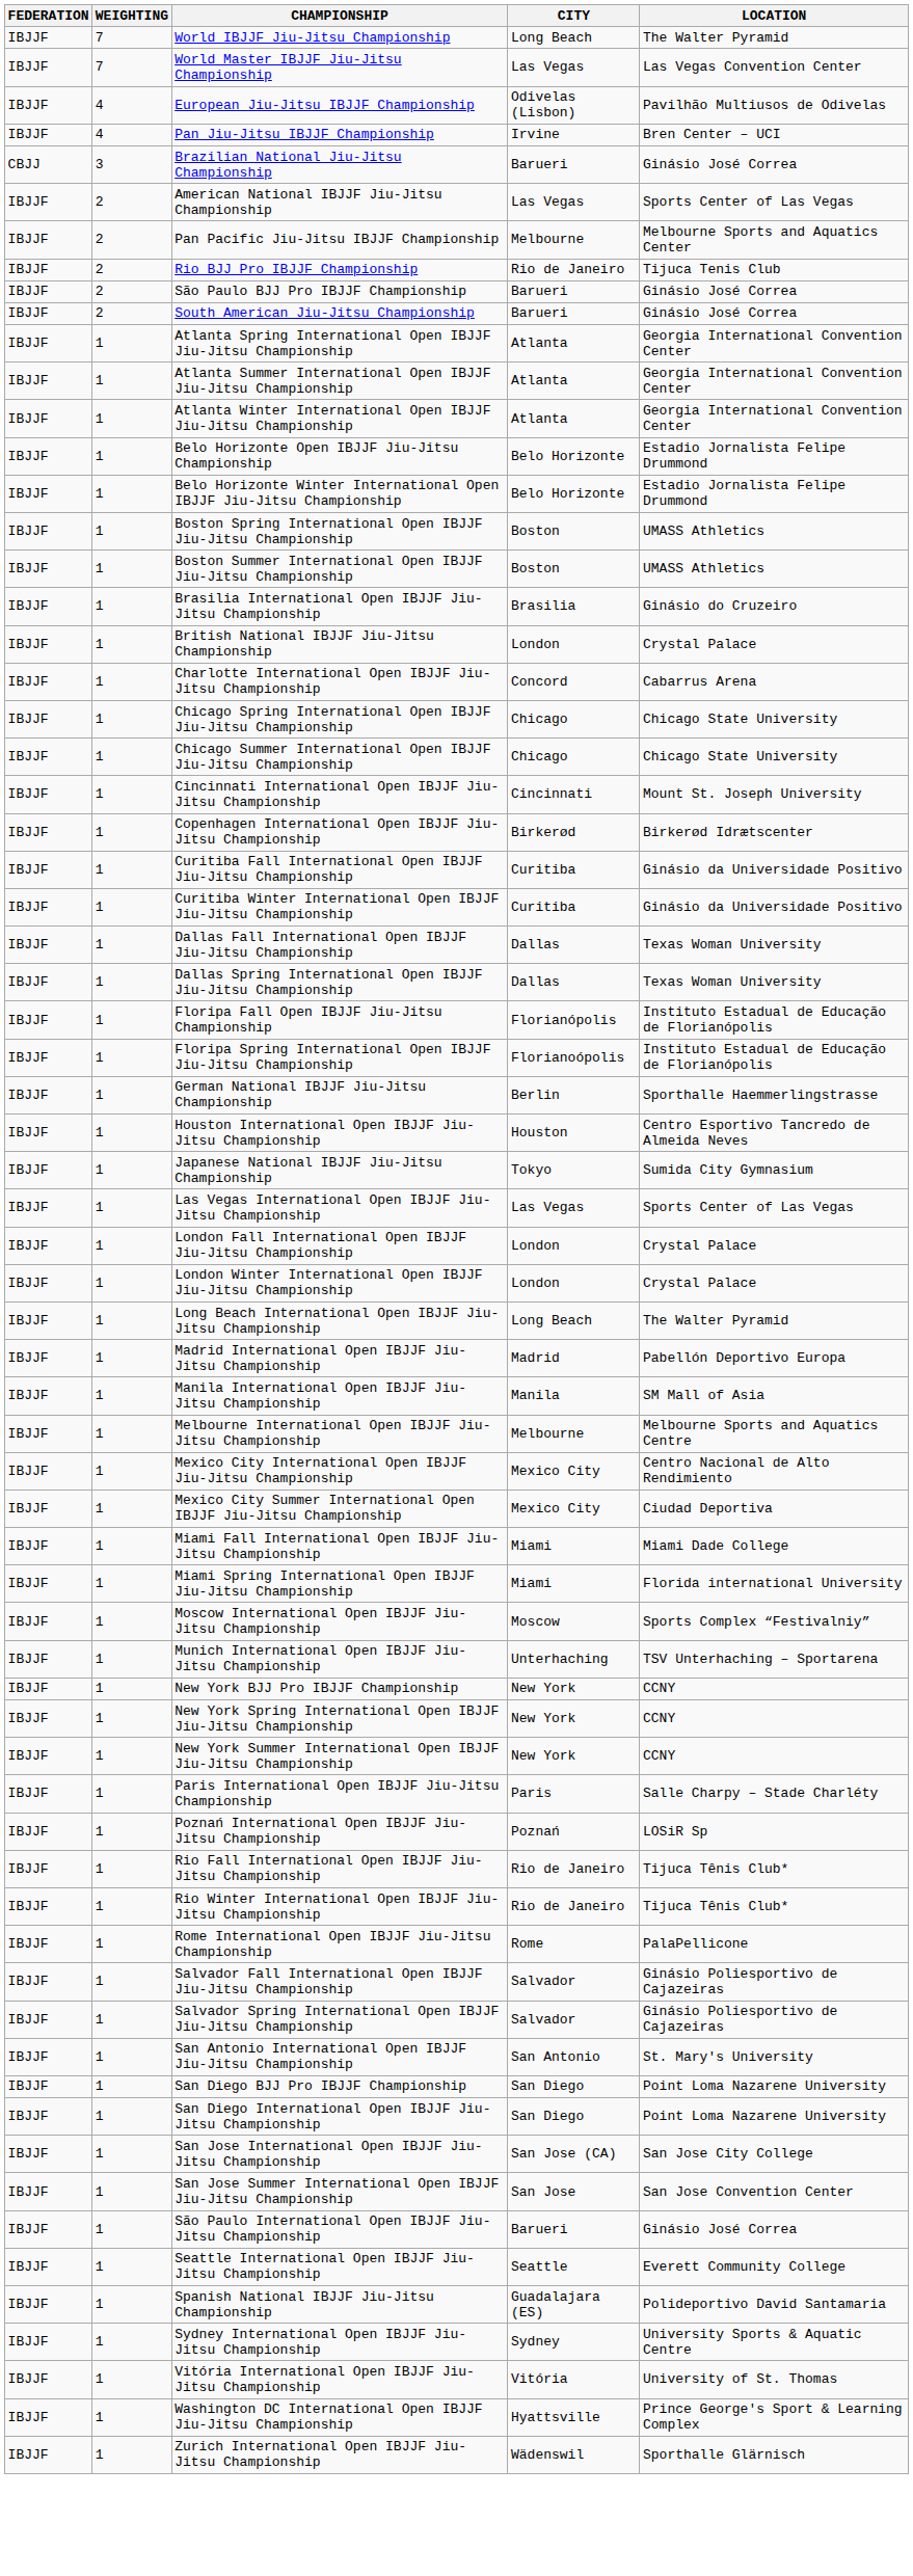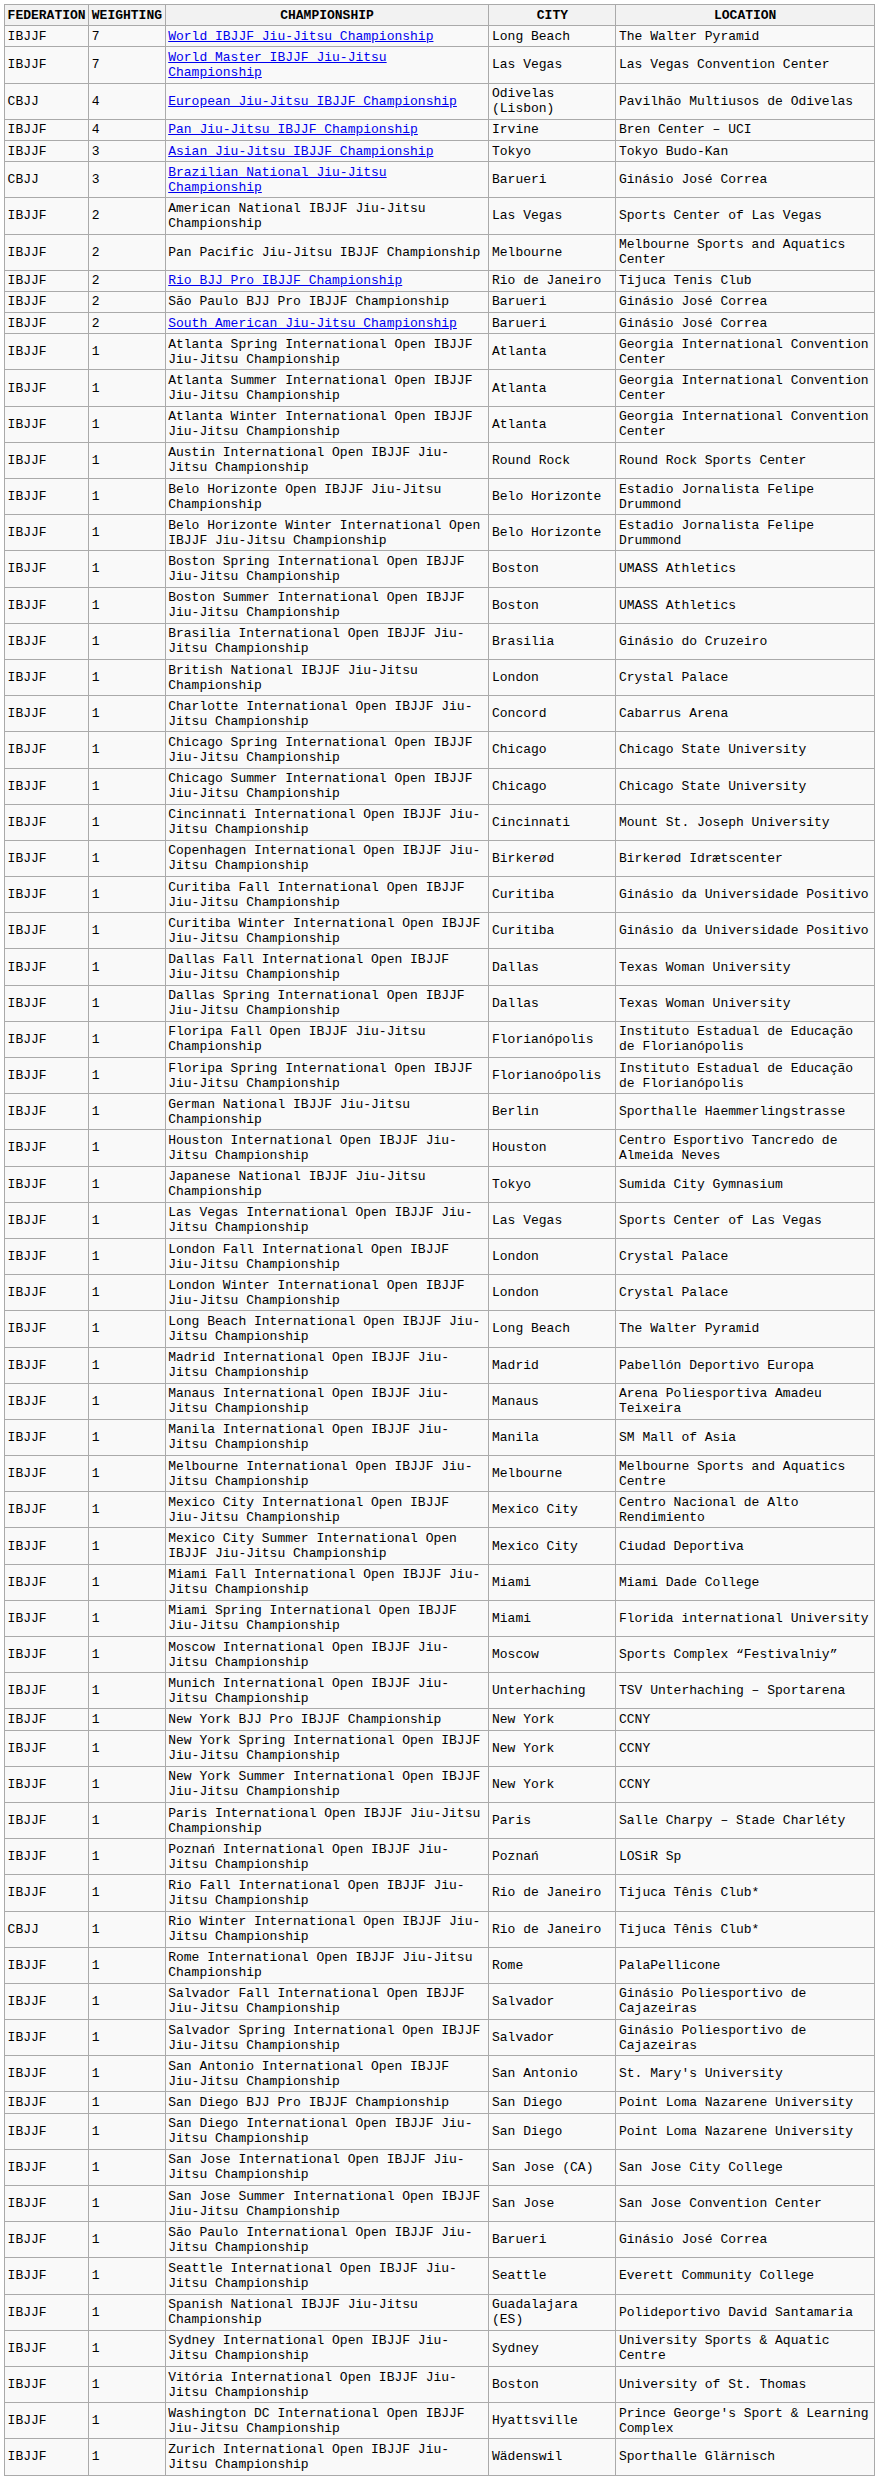 <table class="wikitable sortable">
 <tr>
 <th>FEDERATION</th>
 <th>WEIGHTING</th>
 <th>CHAMPIONSHIP</th>
 <th>CITY</th>
 <th>LOCATION</th>
 </tr>
 <tr>
 <td>IBJJF</td>
 <td>7</td>
 <td><a href='#'>World IBJJF Jiu-Jitsu Championship</a></td>
 <td>Long Beach</td>
 <td>The Walter Pyramid</td>
 </tr>
 <tr>
 <td>IBJJF</td>
 <td>7</td>
 <td><a href='#'>World Master IBJJF Jiu-Jitsu Championship</a></td>
 <td>Las Vegas</td>
 <td>Las Vegas Convention Center</td>
 </tr>
 <tr>
-<td>IBJJF</td>
+<td>CBJJ</td>
 <td>4</td>
 <td><a href='#'>European Jiu-Jitsu IBJJF Championship</a></td>
 <td>Odivelas (Lisbon)</td>
 <td>Pavilhão Multiusos de Odivelas</td>
 </tr>
 <tr>
 <td>IBJJF</td>
 <td>4</td>
 <td><a href='#'>Pan Jiu-Jitsu IBJJF Championship</a></td>
 <td>Irvine</td>
 <td>Bren Center – UCI</td>
+</tr>
+<tr>
+<td>IBJJF</td>
+<td>3</td>
+<td><a href='#'>Asian Jiu-Jitsu IBJJF Championship</a></td>
+<td>Tokyo</td>
+<td>Tokyo Budo-Kan</td>
 </tr>
 <tr>
 <td>CBJJ</td>
 <td>3</td>
 <td><a href='#'>Brazilian National Jiu-Jitsu Championship</a></td>
 <td>Barueri</td>
 <td>Ginásio José Correa</td>
 </tr>
 <tr>
 <td>IBJJF</td>
 <td>2</td>
 <td>American National IBJJF Jiu-Jitsu Championship</td>
 <td>Las Vegas</td>
 <td>Sports Center of Las Vegas</td>
 </tr>
 <tr>
 <td>IBJJF</td>
 <td>2</td>
 <td>Pan Pacific Jiu-Jitsu IBJJF Championship</td>
 <td>Melbourne</td>
 <td>Melbourne Sports and Aquatics Center</td>
 </tr>
 <tr>
 <td>IBJJF</td>
 <td>2</td>
 <td><a href='#'>Rio BJJ Pro IBJJF Championship</a></td>
 <td>Rio de Janeiro</td>
 <td>Tijuca Tenis Club</td>
 </tr>
 <tr>
 <td>IBJJF</td>
 <td>2</td>
 <td>São Paulo BJJ Pro IBJJF Championship</td>
 <td>Barueri</td>
 <td>Ginásio José Correa</td>
 </tr>
 <tr>
 <td>IBJJF</td>
 <td>2</td>
 <td><a href='#'>South American Jiu-Jitsu Championship</a></td>
 <td>Barueri</td>
 <td>Ginásio José Correa</td>
 </tr>
 <tr>
 <td>IBJJF</td>
 <td>1</td>
 <td>Atlanta Spring International Open IBJJF Jiu-Jitsu Championship</td>
 <td>Atlanta</td>
 <td>Georgia International Convention Center</td>
 </tr>
 <tr>
 <td>IBJJF</td>
 <td>1</td>
 <td>Atlanta Summer International Open IBJJF Jiu-Jitsu Championship</td>
 <td>Atlanta</td>
 <td>Georgia International Convention Center</td>
 </tr>
 <tr>
 <td>IBJJF</td>
 <td>1</td>
 <td>Atlanta Winter International Open IBJJF Jiu-Jitsu Championship</td>
 <td>Atlanta</td>
 <td>Georgia International Convention Center</td>
+</tr>
+<tr>
+<td>IBJJF</td>
+<td>1</td>
+<td>Austin International Open IBJJF Jiu-Jitsu Championship</td>
+<td>Round Rock</td>
+<td>Round Rock Sports Center</td>
 </tr>
 <tr>
 <td>IBJJF</td>
 <td>1</td>
 <td>Belo Horizonte Open IBJJF Jiu-Jitsu Championship</td>
 <td>Belo Horizonte</td>
 <td>Estadio Jornalista Felipe Drummond</td>
 </tr>
 <tr>
 <td>IBJJF</td>
 <td>1</td>
 <td>Belo Horizonte Winter International Open IBJJF Jiu-Jitsu Championship</td>
 <td>Belo Horizonte</td>
 <td>Estadio Jornalista Felipe Drummond</td>
 </tr>
 <tr>
 <td>IBJJF</td>
 <td>1</td>
 <td>Boston Spring International Open IBJJF Jiu-Jitsu Championship</td>
 <td>Boston</td>
 <td>UMASS Athletics</td>
 </tr>
 <tr>
 <td>IBJJF</td>
 <td>1</td>
 <td>Boston Summer International Open IBJJF Jiu-Jitsu Championship</td>
 <td>Boston</td>
 <td>UMASS Athletics</td>
 </tr>
 <tr>
 <td>IBJJF</td>
 <td>1</td>
 <td>Brasilia International Open IBJJF Jiu-Jitsu Championship</td>
 <td>Brasilia</td>
 <td>Ginásio do Cruzeiro</td>
 </tr>
 <tr>
 <td>IBJJF</td>
 <td>1</td>
 <td>British National IBJJF Jiu-Jitsu Championship</td>
 <td>London</td>
 <td>Crystal Palace</td>
 </tr>
 <tr>
 <td>IBJJF</td>
 <td>1</td>
 <td>Charlotte International Open IBJJF Jiu-Jitsu Championship</td>
 <td>Concord</td>
 <td>Cabarrus Arena</td>
 </tr>
 <tr>
 <td>IBJJF</td>
 <td>1</td>
 <td>Chicago Spring International Open IBJJF Jiu-Jitsu Championship</td>
 <td>Chicago</td>
 <td>Chicago State University</td>
 </tr>
 <tr>
 <td>IBJJF</td>
 <td>1</td>
 <td>Chicago Summer International Open IBJJF Jiu-Jitsu Championship</td>
 <td>Chicago</td>
 <td>Chicago State University</td>
 </tr>
 <tr>
 <td>IBJJF</td>
 <td>1</td>
 <td>Cincinnati International Open IBJJF Jiu-Jitsu Championship</td>
 <td>Cincinnati</td>
 <td>Mount St. Joseph University</td>
 </tr>
 <tr>
 <td>IBJJF</td>
 <td>1</td>
 <td>Copenhagen International Open IBJJF Jiu-Jitsu Championship</td>
 <td>Birkerød</td>
 <td>Birkerød Idrætscenter</td>
 </tr>
 <tr>
 <td>IBJJF</td>
 <td>1</td>
 <td>Curitiba Fall International Open IBJJF Jiu-Jitsu Championship</td>
 <td>Curitiba</td>
 <td>Ginásio da Universidade Positivo</td>
 </tr>
 <tr>
 <td>IBJJF</td>
 <td>1</td>
 <td>Curitiba Winter International Open IBJJF Jiu-Jitsu Championship</td>
 <td>Curitiba</td>
 <td>Ginásio da Universidade Positivo</td>
 </tr>
 <tr>
 <td>IBJJF</td>
 <td>1</td>
 <td>Dallas Fall International Open IBJJF Jiu-Jitsu Championship</td>
 <td>Dallas</td>
 <td>Texas Woman University</td>
 </tr>
 <tr>
 <td>IBJJF</td>
 <td>1</td>
 <td>Dallas Spring International Open IBJJF Jiu-Jitsu Championship</td>
 <td>Dallas</td>
 <td>Texas Woman University</td>
 </tr>
 <tr>
 <td>IBJJF</td>
 <td>1</td>
 <td>Floripa Fall Open IBJJF Jiu-Jitsu Championship</td>
 <td>Florianópolis</td>
 <td>Instituto Estadual de Educação de Florianópolis</td>
 </tr>
 <tr>
 <td>IBJJF</td>
 <td>1</td>
 <td>Floripa Spring International Open IBJJF Jiu-Jitsu Championship</td>
 <td>Florianoópolis</td>
 <td>Instituto Estadual de Educação de Florianópolis</td>
 </tr>
 <tr>
 <td>IBJJF</td>
 <td>1</td>
 <td>German National IBJJF Jiu-Jitsu Championship</td>
 <td>Berlin</td>
 <td>Sporthalle Haemmerlingstrasse</td>
 </tr>
 <tr>
 <td>IBJJF</td>
 <td>1</td>
 <td>Houston International Open IBJJF Jiu-Jitsu Championship</td>
 <td>Houston</td>
 <td>Centro Esportivo Tancredo de Almeida Neves</td>
 </tr>
 <tr>
 <td>IBJJF</td>
 <td>1</td>
 <td>Japanese National IBJJF Jiu-Jitsu Championship</td>
 <td>Tokyo</td>
 <td>Sumida City Gymnasium</td>
 </tr>
 <tr>
 <td>IBJJF</td>
 <td>1</td>
 <td>Las Vegas International Open IBJJF Jiu-Jitsu Championship</td>
 <td>Las Vegas</td>
 <td>Sports Center of Las Vegas</td>
 </tr>
 <tr>
 <td>IBJJF</td>
 <td>1</td>
 <td>London Fall International Open IBJJF Jiu-Jitsu Championship</td>
 <td>London</td>
 <td>Crystal Palace</td>
 </tr>
 <tr>
 <td>IBJJF</td>
 <td>1</td>
 <td>London Winter International Open IBJJF Jiu-Jitsu Championship</td>
 <td>London</td>
 <td>Crystal Palace</td>
 </tr>
 <tr>
 <td>IBJJF</td>
 <td>1</td>
 <td>Long Beach International Open IBJJF Jiu-Jitsu Championship</td>
 <td>Long Beach</td>
 <td>The Walter Pyramid</td>
 </tr>
 <tr>
 <td>IBJJF</td>
 <td>1</td>
 <td>Madrid International Open IBJJF Jiu-Jitsu Championship</td>
 <td>Madrid</td>
 <td>Pabellón Deportivo Europa</td>
 </tr>
 <tr>
 <td>IBJJF</td>
 <td>1</td>
+<td>Manaus International Open IBJJF Jiu-Jitsu Championship</td>
+<td>Manaus</td>
+<td>Arena Poliesportiva Amadeu Teixeira</td>
+</tr>
+<tr>
+<td>IBJJF</td>
+<td>1</td>
 <td>Manila International Open IBJJF Jiu-Jitsu Championship</td>
 <td>Manila</td>
 <td>SM Mall of Asia</td>
 </tr>
 <tr>
 <td>IBJJF</td>
 <td>1</td>
 <td>Melbourne International Open IBJJF Jiu-Jitsu Championship</td>
 <td>Melbourne</td>
 <td>Melbourne Sports and Aquatics Centre</td>
 </tr>
 <tr>
 <td>IBJJF</td>
 <td>1</td>
 <td>Mexico City International Open IBJJF Jiu-Jitsu Championship</td>
 <td>Mexico City</td>
 <td>Centro Nacional de Alto Rendimiento</td>
 </tr>
 <tr>
 <td>IBJJF</td>
 <td>1</td>
 <td>Mexico City Summer International Open IBJJF Jiu-Jitsu Championship</td>
 <td>Mexico City</td>
 <td>Ciudad Deportiva</td>
 </tr>
 <tr>
 <td>IBJJF</td>
 <td>1</td>
 <td>Miami Fall International Open IBJJF Jiu-Jitsu Championship</td>
 <td>Miami</td>
 <td>Miami Dade College</td>
 </tr>
 <tr>
 <td>IBJJF</td>
 <td>1</td>
 <td>Miami Spring International Open IBJJF Jiu-Jitsu Championship</td>
 <td>Miami</td>
 <td>Florida international University</td>
 </tr>
 <tr>
 <td>IBJJF</td>
 <td>1</td>
 <td>Moscow International Open IBJJF Jiu-Jitsu Championship</td>
 <td>Moscow</td>
 <td>Sports Complex “Festivalniy”</td>
 </tr>
 <tr>
 <td>IBJJF</td>
 <td>1</td>
 <td>Munich International Open IBJJF Jiu-Jitsu Championship</td>
 <td>Unterhaching</td>
 <td>TSV Unterhaching – Sportarena</td>
 </tr>
 <tr>
 <td>IBJJF</td>
 <td>1</td>
 <td>New York BJJ Pro IBJJF Championship</td>
 <td>New York</td>
 <td>CCNY</td>
 </tr>
 <tr>
 <td>IBJJF</td>
 <td>1</td>
 <td>New York Spring International Open IBJJF Jiu-Jitsu Championship</td>
 <td>New York</td>
 <td>CCNY</td>
 </tr>
 <tr>
 <td>IBJJF</td>
 <td>1</td>
 <td>New York Summer International Open IBJJF Jiu-Jitsu Championship</td>
 <td>New York</td>
 <td>CCNY</td>
 </tr>
 <tr>
 <td>IBJJF</td>
 <td>1</td>
 <td>Paris International Open IBJJF Jiu-Jitsu Championship</td>
 <td>Paris</td>
 <td>Salle Charpy – Stade Charléty</td>
 </tr>
 <tr>
 <td>IBJJF</td>
 <td>1</td>
 <td>Poznań International Open IBJJF Jiu-Jitsu Championship</td>
 <td>Poznań</td>
 <td>LOSiR Sp</td>
 </tr>
 <tr>
 <td>IBJJF</td>
 <td>1</td>
 <td>Rio Fall International Open IBJJF Jiu-Jitsu Championship</td>
 <td>Rio de Janeiro</td>
 <td>Tijuca Tênis Club*</td>
 </tr>
 <tr>
-<td>IBJJF</td>
+<td>CBJJ</td>
 <td>1</td>
 <td>Rio Winter International Open IBJJF Jiu-Jitsu Championship</td>
 <td>Rio de Janeiro</td>
 <td>Tijuca Tênis Club*</td>
 </tr>
 <tr>
 <td>IBJJF</td>
 <td>1</td>
 <td>Rome International Open IBJJF Jiu-Jitsu Championship</td>
 <td>Rome</td>
 <td>PalaPellicone</td>
 </tr>
 <tr>
 <td>IBJJF</td>
 <td>1</td>
 <td>Salvador Fall International Open IBJJF Jiu-Jitsu Championship</td>
 <td>Salvador</td>
 <td>Ginásio Poliesportivo de Cajazeiras</td>
 </tr>
 <tr>
 <td>IBJJF</td>
 <td>1</td>
 <td>Salvador Spring International Open IBJJF Jiu-Jitsu Championship</td>
 <td>Salvador</td>
 <td>Ginásio Poliesportivo de Cajazeiras</td>
 </tr>
 <tr>
 <td>IBJJF</td>
 <td>1</td>
 <td>San Antonio International Open IBJJF Jiu-Jitsu Championship</td>
 <td>San Antonio</td>
 <td>St. Mary's University</td>
 </tr>
 <tr>
 <td>IBJJF</td>
 <td>1</td>
 <td>San Diego BJJ Pro IBJJF Championship</td>
 <td>San Diego</td>
 <td>Point Loma Nazarene University</td>
 </tr>
 <tr>
 <td>IBJJF</td>
 <td>1</td>
 <td>San Diego International Open IBJJF Jiu-Jitsu Championship</td>
 <td>San Diego</td>
 <td>Point Loma Nazarene University</td>
 </tr>
 <tr>
 <td>IBJJF</td>
 <td>1</td>
 <td>San Jose International Open IBJJF Jiu-Jitsu Championship</td>
 <td>San Jose (CA)</td>
 <td>San Jose City College</td>
 </tr>
 <tr>
 <td>IBJJF</td>
 <td>1</td>
 <td>San Jose Summer International Open IBJJF Jiu-Jitsu Championship</td>
 <td>San Jose</td>
 <td>San Jose Convention Center</td>
 </tr>
 <tr>
 <td>IBJJF</td>
 <td>1</td>
 <td>São Paulo International Open IBJJF Jiu-Jitsu Championship</td>
 <td>Barueri</td>
 <td>Ginásio José Correa</td>
 </tr>
 <tr>
 <td>IBJJF</td>
 <td>1</td>
 <td>Seattle International Open IBJJF Jiu-Jitsu Championship</td>
 <td>Seattle</td>
 <td>Everett Community College</td>
 </tr>
 <tr>
 <td>IBJJF</td>
 <td>1</td>
 <td>Spanish National IBJJF Jiu-Jitsu Championship</td>
 <td>Guadalajara (ES)</td>
 <td>Polideportivo David Santamaria</td>
 </tr>
 <tr>
 <td>IBJJF</td>
 <td>1</td>
 <td>Sydney International Open IBJJF Jiu-Jitsu Championship</td>
 <td>Sydney</td>
 <td>University Sports & Aquatic Centre</td>
 </tr>
 <tr>
 <td>IBJJF</td>
 <td>1</td>
 <td>Vitória International Open IBJJF Jiu-Jitsu Championship</td>
-<td>Vitória</td>
+<td>Boston</td>
 <td>University of St. Thomas</td>
 </tr>
 <tr>
 <td>IBJJF</td>
 <td>1</td>
 <td>Washington DC International Open IBJJF Jiu-Jitsu Championship</td>
 <td>Hyattsville</td>
 <td>Prince George's Sport & Learning Complex</td>
 </tr>
 <tr>
 <td>IBJJF</td>
 <td>1</td>
 <td>Zurich International Open IBJJF Jiu-Jitsu Championship</td>
 <td>Wädenswil</td>
 <td>Sporthalle Glärnisch</td>
 </tr>
 </table>
